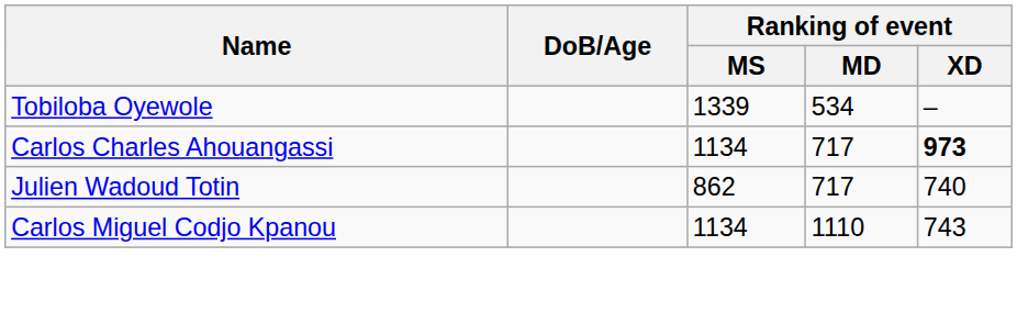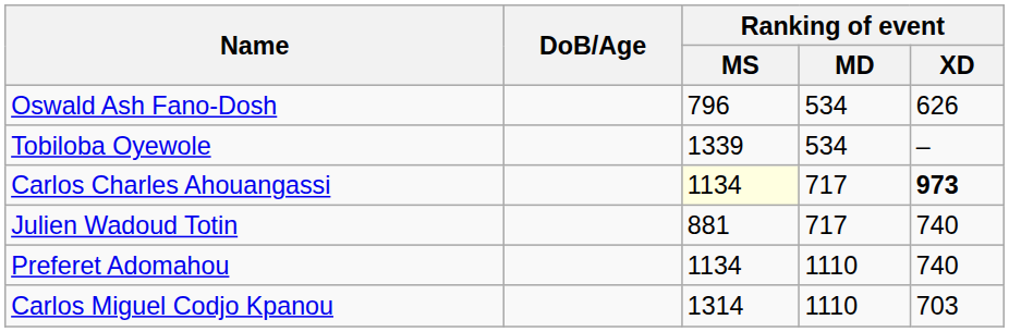 <table class="wikitable" style="width:600px; font-size:95%;">
 <tr>
 <th rowspan="2" align="left">Name</th>
 <th rowspan="2" align="left">DoB/Age</th>
 <th colspan="3" align="center">Ranking of event</th>
 </tr>
 <tr>
 <th align="center">MS</th>
 <th>MD</th>
 <th align="center">XD</th>
 </tr>
 <tr>
+<td><a href='#'>Oswald Ash Fano-Dosh</a></td>
+<td></td>
+<td>796</td>
+<td>534</td>
+<td>626</td>
+</tr>
+<tr>
 <td><a href='#'>Tobiloba Oyewole</a></td>
 <td></td>
 <td>1339</td>
 <td>534</td>
 <td>–</td>
 </tr>
 <tr>
 <td><a href='#'>Carlos Charles Ahouangassi</a></td>
 <td></td>
-<td>1134</td>
+<td style="background: lightyellow;">1134</td>
 <td>717</td>
 <td><strong>973</strong></td>
 </tr>
 <tr>
 <td><a href='#'>Julien Wadoud Totin</a></td>
 <td></td>
-<td>862</td>
+<td>881</td>
 <td>717</td>
+<td>740</td>
+</tr>
+<tr>
+<td><a href='#'>Preferet Adomahou</a></td>
+<td></td>
+<td>1134</td>
+<td>1110</td>
 <td>740</td>
 </tr>
 <tr>
 <td><a href='#'>Carlos Miguel Codjo Kpanou</a></td>
 <td></td>
-<td>1134</td>
+<td>1314</td>
 <td>1110</td>
-<td>743</td>
+<td>703</td>
 </tr>
 </table>
